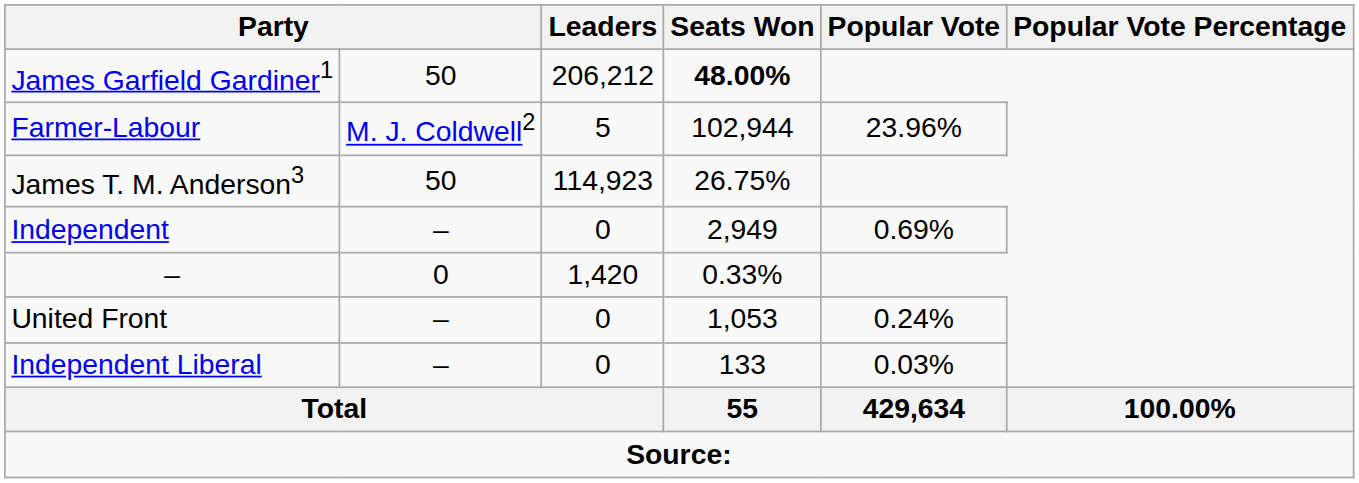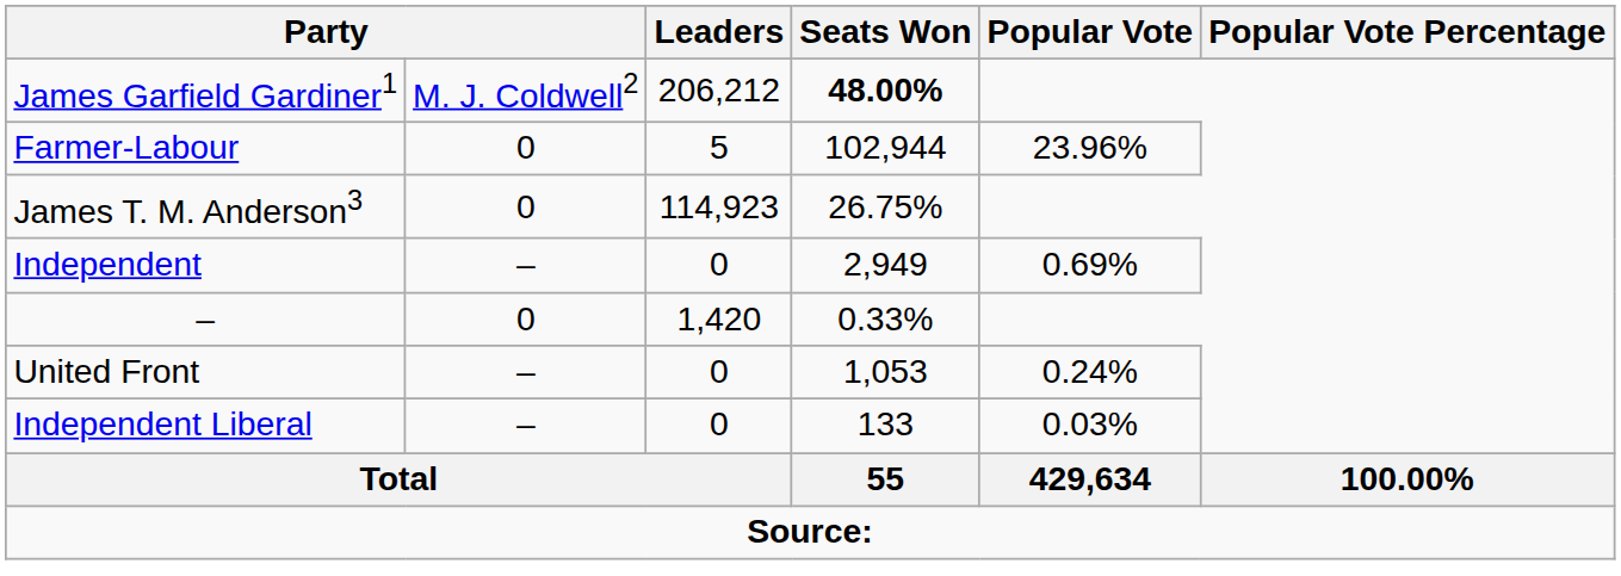 <table class="wikitable">
 <tr>
 <th colspan="2">Party</th>
 <th>Leaders</th>
 <th>Seats Won</th>
 <th>Popular Vote</th>
 <th>Popular Vote Percentage</th>
 </tr>
 <tr>
 <td><a href='#'>James Garfield Gardiner</a><sup>1</sup></td>
-<td align=center>50</td>
+<td><a href='#'>M. J. Coldwell</a><sup>2</sup></td>
 <td align=center>206,212</td>
 <td align=center><strong>48.00%</strong></td>
 </tr>
 <tr>
 <td><a href='#'>Farmer-Labour</a></td>
-<td><a href='#'>M. J. Coldwell</a><sup>2</sup></td>
+<td align=center>0</td>
 <td align=center>5</td>
 <td align=center>102,944</td>
 <td align=center>23.96%</td>
 </tr>
 <tr>
 <td>James T. M. Anderson<sup>3</sup></td>
-<td align=center>50</td>
+<td align=center>0</td>
 <td align=center>114,923</td>
 <td align=center>26.75%</td>
 </tr>
 <tr>
 <td><a href='#'>Independent</a></td>
 <td align=center>–</td>
 <td align=center>0</td>
 <td align=center>2,949</td>
 <td align=center>0.69%</td>
 </tr>
 <tr>
 <td align=center>–</td>
 <td align=center>0</td>
 <td align=center>1,420</td>
 <td align=center>0.33%</td>
 </tr>
 <tr>
 <td>United Front</td>
 <td align=center>–</td>
 <td align=center>0</td>
 <td align=center>1,053</td>
 <td align=center>0.24%</td>
 </tr>
 <tr>
 <td><a href='#'>Independent Liberal</a></td>
 <td align=center>–</td>
 <td align=center>0</td>
 <td align=center>133</td>
 <td align=center>0.03%</td>
 </tr>
 <tr>
 <th colspan=3>Total</th>
 <th>55</th>
 <th>429,634</th>
 <th>100.00%</th>
 </tr>
 <tr>
 <td align="center" colspan=6><strong>Source:</strong>  </td>
 </tr>
 </table>
